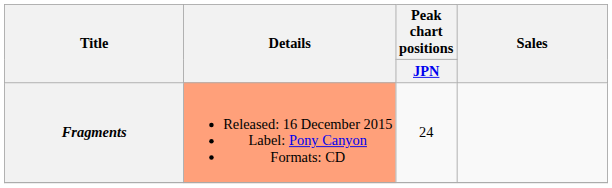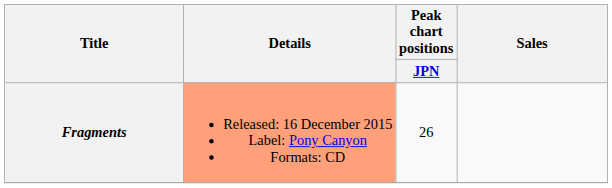 <table class="wikitable plainrowheaders" style="text-align:center;">
 <tr>
 <th rowspan="2" style="width:12em;">Title</th>
 <th rowspan="2">Details</th>
 <th colspan="1">Peak chart positions</th>
 <th rowspan="2" style="width:10em;">Sales</th>
 </tr>
 <tr>
 <th width="30"><a href='#'>JPN</a></th>
 </tr>
 <tr>
 <th scope="row"><em>Fragments</em><br></th>
 <td style="background: lightsalmon;"><br><ul><li>Released: 16 December 2015</li><li>Label: <a href='#'>Pony Canyon</a></li><li>Formats: CD</li></ul></td>
-<td>24</td>
+<td>26</td>
 <td></td>
 </tr>
 <tr>
 </tr>
 </table>
